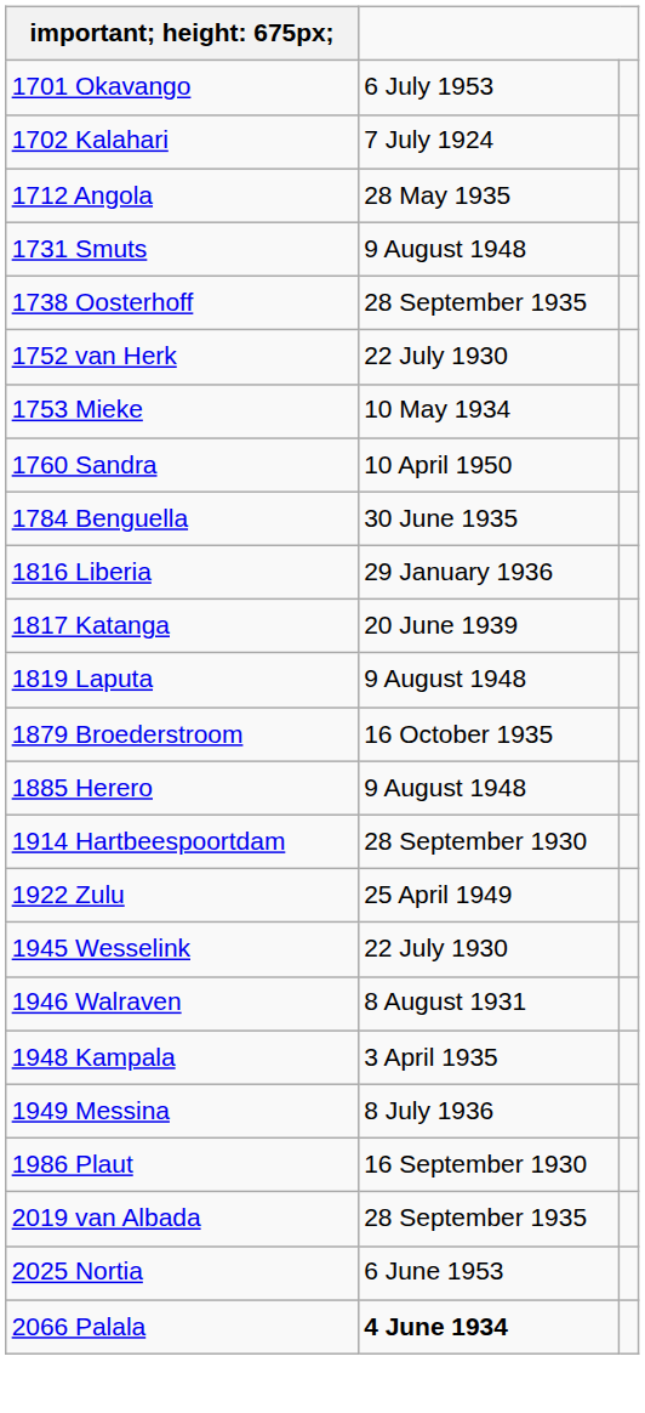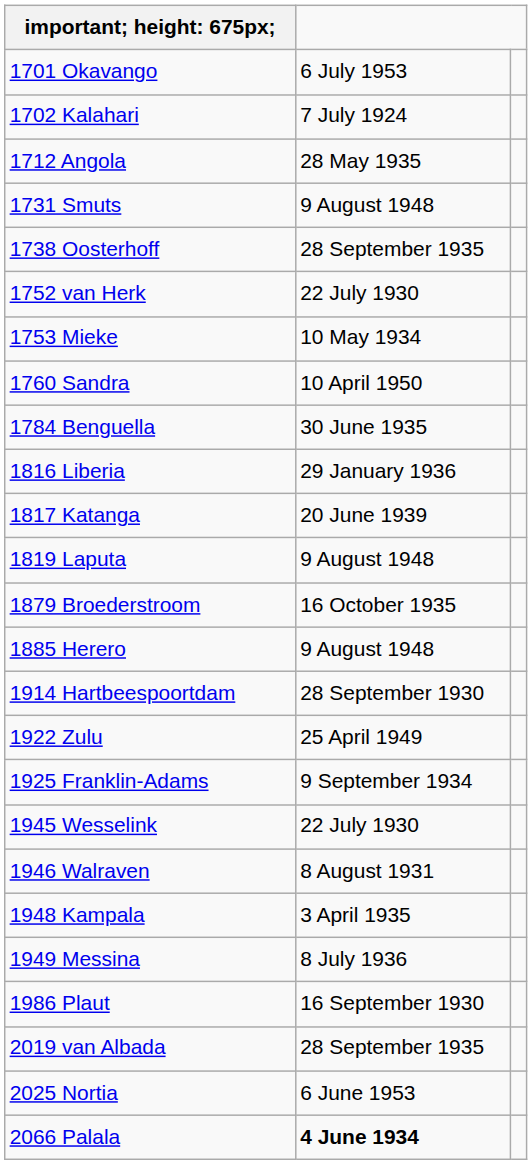 <table class="wikitable" style="font-size: 89%; float: left; width: 25em; margin-right: 1em; line-height: 1.65em">
 <tr>
 <th>important; height: 675px;</th>
 </tr>
 <tr>
 <td><a href='#'>1701 Okavango</a></td>
 <td>6 July 1953</td>
 <td> </td>
 </tr>
 <tr>
 <td><a href='#'>1702 Kalahari</a></td>
 <td>7 July 1924</td>
 <td> </td>
 </tr>
 <tr>
 <td><a href='#'>1712 Angola</a></td>
 <td>28 May 1935</td>
 <td> </td>
 </tr>
 <tr>
 <td><a href='#'>1731 Smuts</a></td>
 <td>9 August 1948</td>
 <td> </td>
 </tr>
 <tr>
 <td><a href='#'>1738 Oosterhoff</a></td>
 <td>28 September 1935</td>
 <td> </td>
 </tr>
 <tr>
 <td><a href='#'>1752 van Herk</a></td>
 <td>22 July 1930</td>
 <td> </td>
 </tr>
 <tr>
 <td><a href='#'>1753 Mieke</a></td>
 <td>10 May 1934</td>
 <td> </td>
 </tr>
 <tr>
 <td><a href='#'>1760 Sandra</a></td>
 <td>10 April 1950</td>
 <td> </td>
 </tr>
 <tr>
 <td><a href='#'>1784 Benguella</a></td>
 <td>30 June 1935</td>
 <td> </td>
 </tr>
 <tr>
 <td><a href='#'>1816 Liberia</a></td>
 <td>29 January 1936</td>
 <td> </td>
 </tr>
 <tr>
 <td><a href='#'>1817 Katanga</a></td>
 <td>20 June 1939</td>
 <td> </td>
 </tr>
 <tr>
 <td><a href='#'>1819 Laputa</a></td>
 <td>9 August 1948</td>
 <td> </td>
 </tr>
 <tr>
 <td><a href='#'>1879 Broederstroom</a></td>
 <td>16 October 1935</td>
 <td> </td>
 </tr>
 <tr>
 <td><a href='#'>1885 Herero</a></td>
 <td>9 August 1948</td>
 <td> </td>
 </tr>
 <tr>
 <td><a href='#'>1914 Hartbeespoortdam</a></td>
 <td>28 September 1930</td>
 <td> </td>
 </tr>
 <tr>
 <td><a href='#'>1922 Zulu</a></td>
 <td>25 April 1949</td>
 <td> </td>
 </tr>
 <tr>
+<td><a href='#'>1925 Franklin-Adams</a></td>
+<td>9 September 1934</td>
+<td> </td>
+</tr>
+<tr>
 <td><a href='#'>1945 Wesselink</a></td>
 <td>22 July 1930</td>
 <td> </td>
 </tr>
 <tr>
 <td><a href='#'>1946 Walraven</a></td>
 <td>8 August 1931</td>
 <td> </td>
 </tr>
 <tr>
 <td><a href='#'>1948 Kampala</a></td>
 <td>3 April 1935</td>
 <td> </td>
 </tr>
 <tr>
 <td><a href='#'>1949 Messina</a></td>
 <td>8 July 1936</td>
 <td> </td>
 </tr>
 <tr>
 <td><a href='#'>1986 Plaut</a></td>
 <td>16 September 1930</td>
 <td> </td>
 </tr>
 <tr>
 <td><a href='#'>2019 van Albada</a></td>
 <td>28 September 1935</td>
 <td> </td>
 </tr>
 <tr>
 <td><a href='#'>2025 Nortia</a></td>
 <td>6 June 1953</td>
 <td> </td>
 </tr>
 <tr>
 <td><a href='#'>2066 Palala</a></td>
 <td><strong>4 June 1934</strong></td>
 <td> </td>
 </tr>
 </table>
